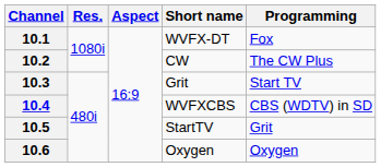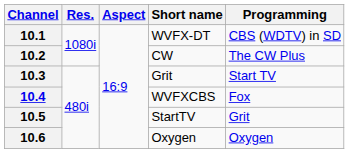 <table class="wikitable">
 <tr>
 <th><a href='#'>Channel</a></th>
 <th><a href='#'>Res.</a></th>
 <th><a href='#'>Aspect</a></th>
 <th>Short name</th>
 <th>Programming</th>
 </tr>
 <tr>
 <th scope = "row">10.1</th>
 <td rowspan="2"><a href='#'>1080i</a></td>
 <td rowspan="6"><a href='#'>16:9</a></td>
 <td>WVFX-DT</td>
-<td><a href='#'>Fox</a></td>
+<td><a href='#'>CBS</a> (<a href='#'>WDTV</a>) in <a href='#'>SD</a></td>
 </tr>
 <tr>
 <th scope = "row">10.2</th>
 <td>CW</td>
 <td><a href='#'>The CW Plus</a></td>
 </tr>
 <tr>
 <th scope = "row">10.3</th>
 <td rowspan="4"><a href='#'>480i</a></td>
 <td>Grit</td>
 <td><a href='#'>Start TV</a></td>
 </tr>
 <tr>
 <th><a href='#'>10.4</a></th>
 <td>WVFXCBS</td>
-<td><a href='#'>CBS</a> (<a href='#'>WDTV</a>) in <a href='#'>SD</a></td>
+<td><a href='#'>Fox</a></td>
 </tr>
 <tr>
 <th scope="row">10.5</th>
 <td>StartTV</td>
 <td><a href='#'>Grit</a></td>
 </tr>
 <tr>
 <th>10.6</th>
 <td>Oxygen</td>
 <td><a href='#'>Oxygen</a></td>
 </tr>
 </table>
